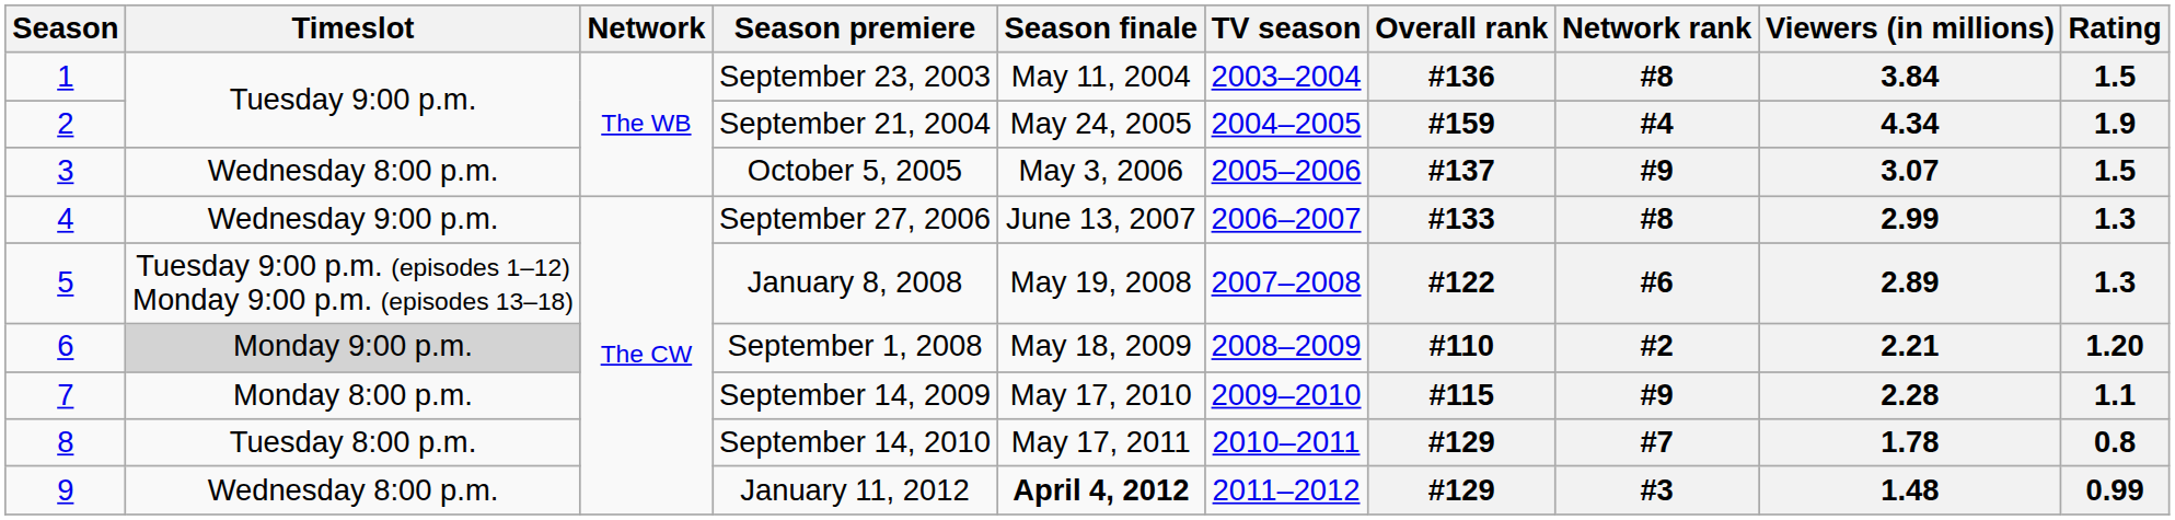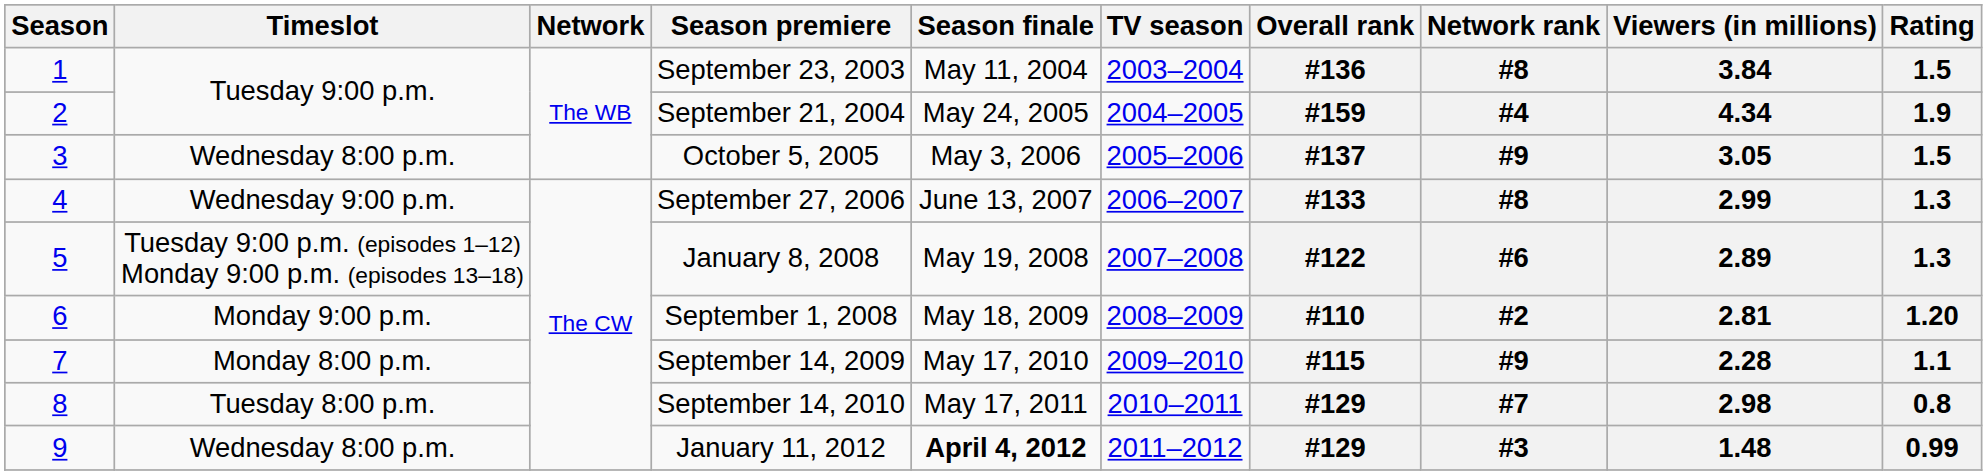 <table class="wikitable plainrowheaders" style="text-align:center;">
 <tr>
 <th>Season</th>
 <th>Timeslot</th>
 <th>Network</th>
 <th>Season premiere</th>
 <th>Season finale</th>
 <th>TV season</th>
 <th>Overall rank</th>
 <th>Network rank</th>
 <th>Viewers (in millions)</th>
 <th>Rating</th>
 </tr>
 <tr>
 <td><a href='#'>1</a></td>
 <td rowspan="2" style="text-align:center;">Tuesday 9:00 p.m.</td>
 <td rowspan=3 span style="font-size: smaller;line-height:100%"><a href='#'>The WB</a></td>
 <td>September 23, 2003</td>
 <td>May 11, 2004</td>
 <td><a href='#'>2003–2004</a></td>
 <th style="text-align:center">#136</th>
 <th style="text-align:center">#8</th>
 <th style="text-align:center">3.84</th>
 <th style="text-align:center">1.5</th>
 </tr>
 <tr>
 <td><a href='#'>2</a></td>
 <td>September 21, 2004</td>
 <td>May 24, 2005</td>
 <td><a href='#'>2004–2005</a></td>
 <th style="text-align:center">#159</th>
 <th style="text-align:center">#4</th>
 <th style="text-align:center">4.34</th>
 <th style="text-align:center">1.9</th>
 </tr>
 <tr>
 <td><a href='#'>3</a></td>
 <td>Wednesday 8:00 p.m.</td>
 <td>October 5, 2005</td>
 <td>May 3, 2006</td>
 <td><a href='#'>2005–2006</a></td>
 <th style="text-align:center">#137</th>
 <th style="text-align:center">#9</th>
-<th style="text-align:center">3.07</th>
+<th style="text-align:center">3.05</th>
 <th style="text-align:center">1.5</th>
 </tr>
 <tr>
 <td><a href='#'>4</a></td>
 <td>Wednesday 9:00 p.m.</td>
 <td rowspan=6 span style="font-size: smaller;line-height:100%"><a href='#'>The CW</a></td>
 <td>September 27, 2006</td>
 <td>June 13, 2007</td>
 <td><a href='#'>2006–2007</a></td>
 <th style="text-align:center">#133</th>
 <th style="text-align:center">#8</th>
 <th style="text-align:center">2.99</th>
 <th style="text-align:center">1.3</th>
 </tr>
 <tr>
 <td><a href='#'>5</a></td>
 <td>Tuesday 9:00 p.m. <small>(episodes 1–12)</small><br>Monday 9:00 p.m. <small>(episodes 13–18) </small></td>
 <td>January 8, 2008</td>
 <td>May 19, 2008</td>
 <td><a href='#'>2007–2008</a></td>
 <th style="text-align:center">#122</th>
 <th style="text-align:center">#6</th>
 <th style="text-align:center">2.89</th>
 <th style="text-align:center">1.3</th>
 </tr>
 <tr>
 <td><a href='#'>6</a></td>
-<td style="background: lightgrey;">Monday 9:00 p.m.</td>
+<td>Monday 9:00 p.m.</td>
 <td>September 1, 2008</td>
 <td>May 18, 2009</td>
 <td><a href='#'>2008–2009</a></td>
 <th style="text-align:center">#110</th>
 <th style="text-align:center">#2</th>
-<th style="text-align:center">2.21</th>
+<th style="text-align:center">2.81</th>
 <th style="text-align:center">1.20</th>
 </tr>
 <tr>
 <td><a href='#'>7</a></td>
 <td>Monday 8:00 p.m.</td>
 <td>September 14, 2009</td>
 <td>May 17, 2010</td>
 <td><a href='#'>2009–2010</a></td>
 <th style="text-align:center">#115</th>
 <th style="text-align:center">#9</th>
 <th style="text-align:center">2.28</th>
 <th style="text-align:center">1.1</th>
 </tr>
 <tr>
 <td><a href='#'>8</a></td>
 <td>Tuesday 8:00 p.m.</td>
 <td>September 14, 2010</td>
 <td>May 17, 2011</td>
 <td><a href='#'>2010–2011</a></td>
 <th style="text-align:center">#129</th>
 <th style="text-align:center">#7</th>
-<th style="text-align:center">1.78</th>
+<th style="text-align:center">2.98</th>
 <th style="text-align:center">0.8</th>
 </tr>
 <tr>
 <td><a href='#'>9</a></td>
 <td>Wednesday 8:00 p.m.</td>
 <td>January 11, 2012</td>
 <td><strong>April 4, 2012</strong></td>
 <td><a href='#'>2011–2012</a></td>
 <th style="text-align:center">#129</th>
 <th style="text-align:center">#3</th>
 <th style="text-align:center">1.48</th>
 <th style="text-align:center">0.99</th>
 </tr>
 </table>
